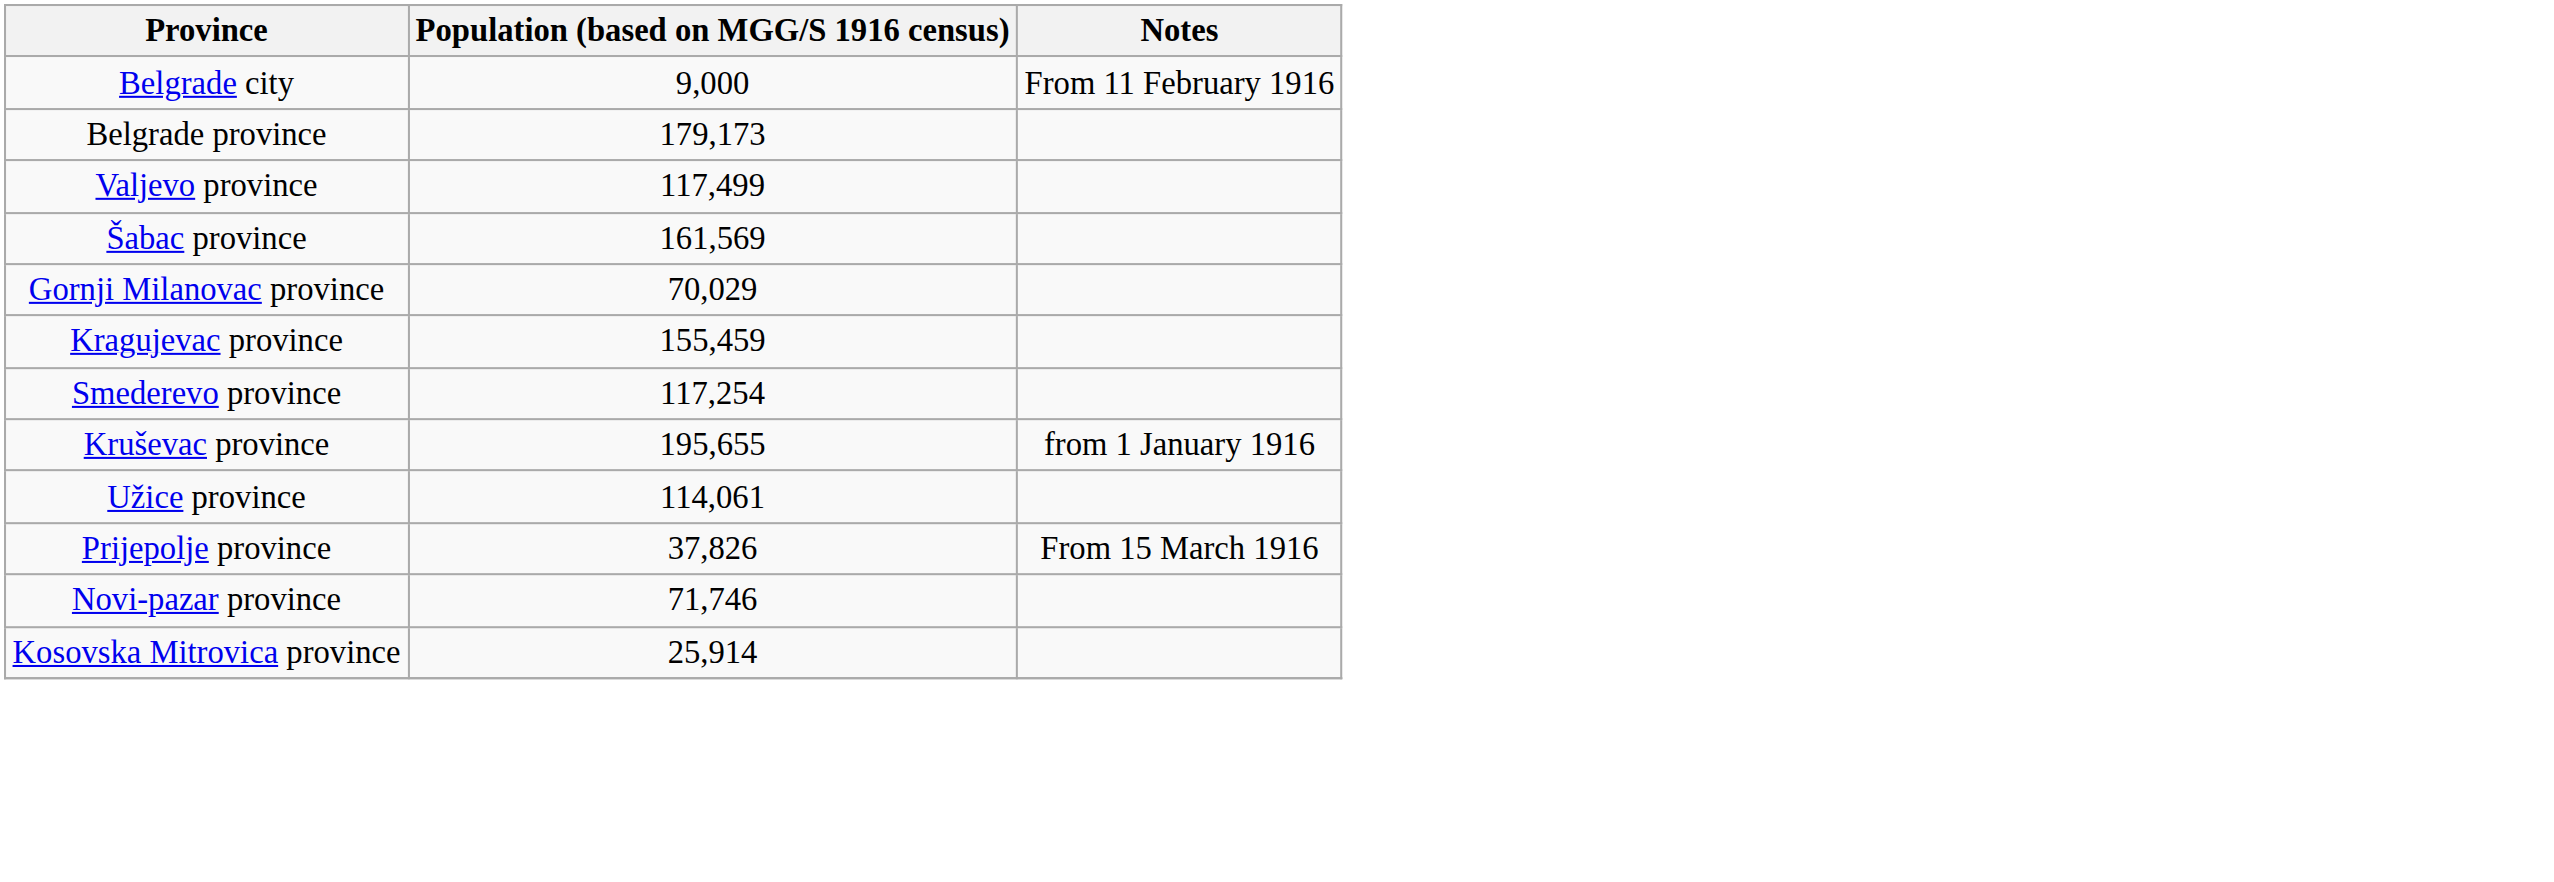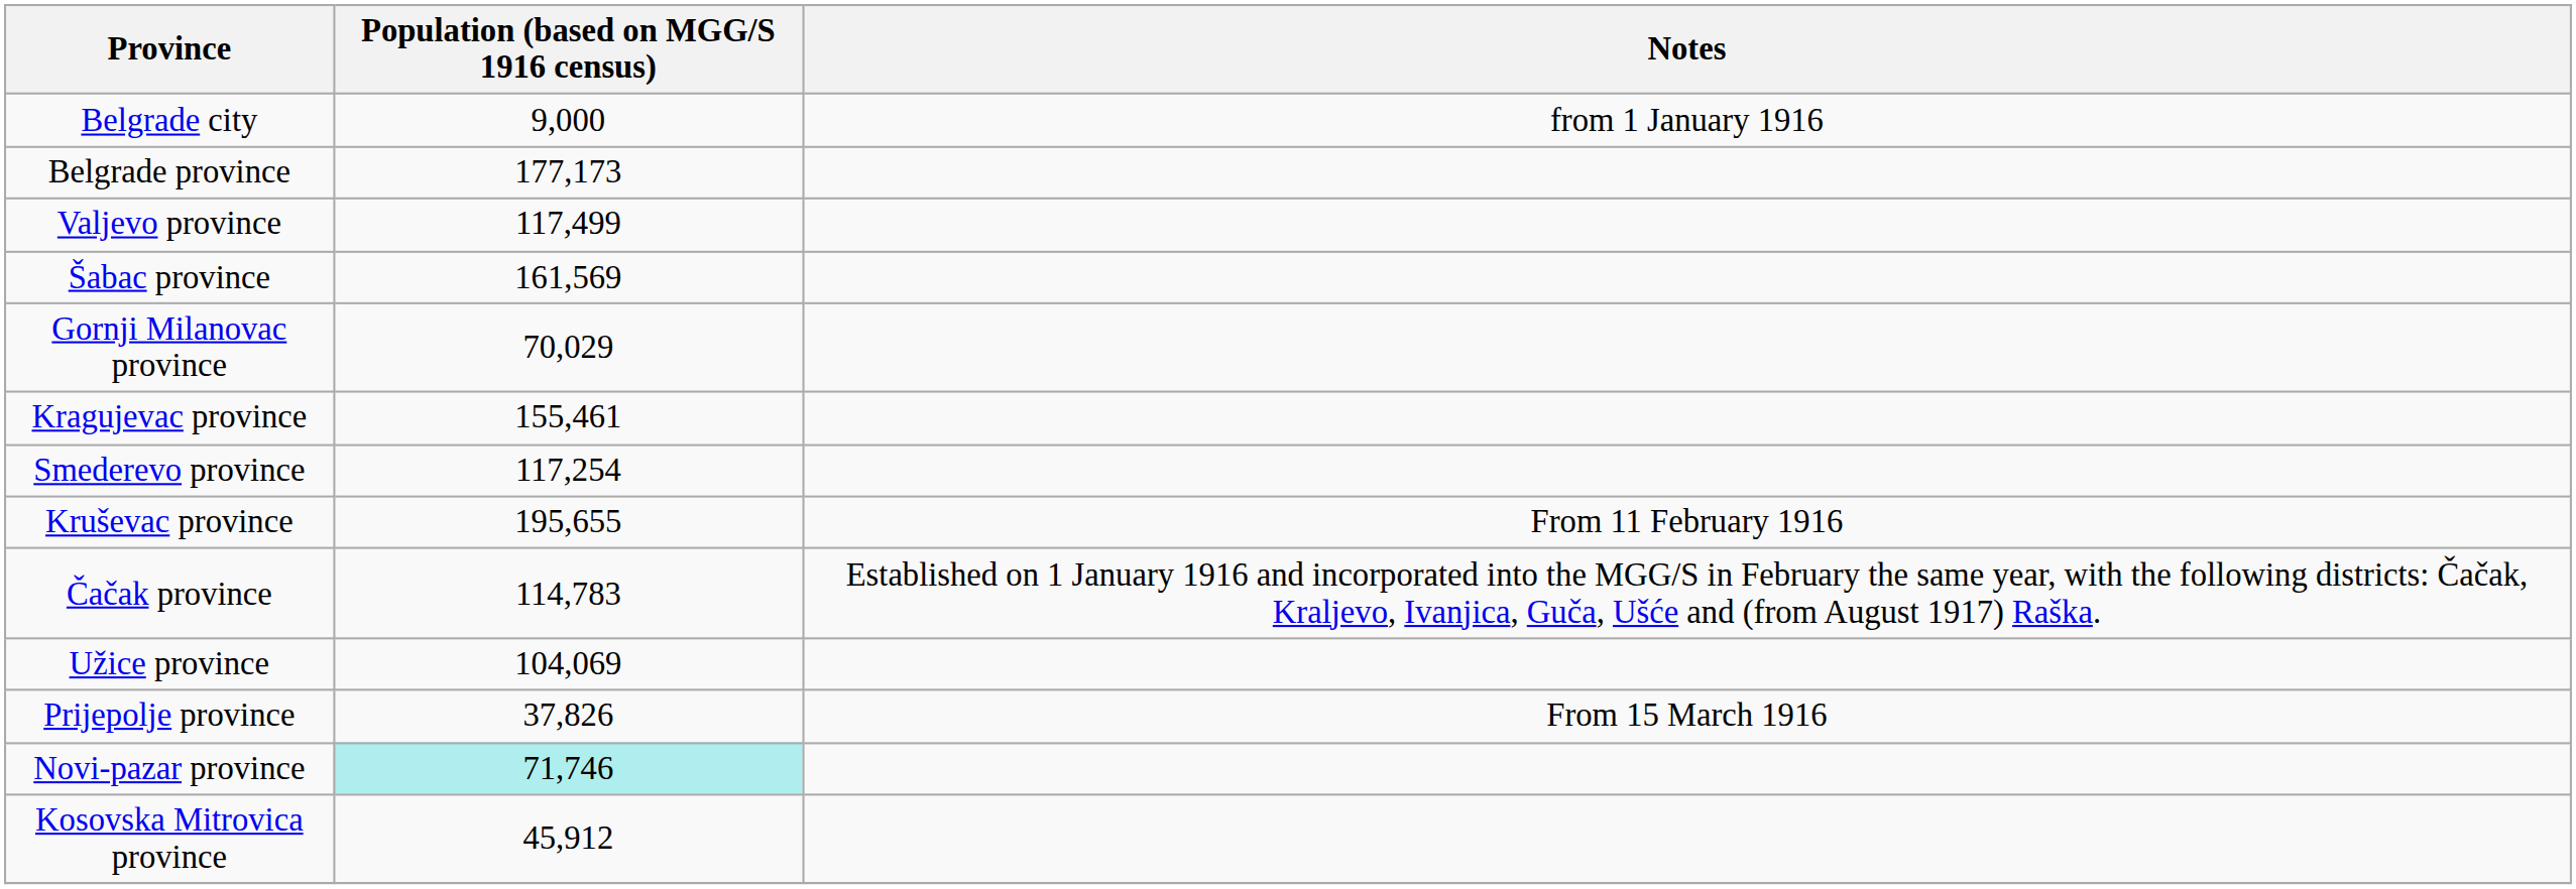 <table class="wikitable" style="text-align:center;">
 <tr>
 <th>Province</th>
 <th>Population (based on MGG/S 1916 census)</th>
 <th>Notes</th>
 </tr>
 <tr>
 <td><a href='#'>Belgrade</a> city</td>
 <td>9,000</td>
-<td>From 11 February 1916</td>
+<td>from 1 January 1916</td>
 </tr>
 <tr>
 <td>Belgrade province</td>
-<td>179,173</td>
+<td>177,173</td>
 <td></td>
 </tr>
 <tr>
 <td><a href='#'>Valjevo</a> province</td>
 <td>117,499</td>
 <td></td>
 </tr>
 <tr>
 <td><a href='#'>Šabac</a> province</td>
 <td>161,569</td>
 <td></td>
 </tr>
 <tr>
 <td><a href='#'>Gornji Milanovac</a> province</td>
 <td>70,029</td>
 <td></td>
 </tr>
 <tr>
 <td><a href='#'>Kragujevac</a> province</td>
-<td>155,459</td>
+<td>155,461</td>
 <td></td>
 </tr>
 <tr>
 <td><a href='#'>Smederevo</a> province</td>
 <td>117,254</td>
 <td></td>
 </tr>
 <tr>
 <td><a href='#'>Kruševac</a> province</td>
 <td>195,655</td>
-<td>from 1 January 1916</td>
+<td>From 11 February 1916</td>
+</tr>
+<tr>
+<td><a href='#'>Čačak</a> province</td>
+<td>114,783</td>
+<td>Established on 1 January 1916 and incorporated into the MGG/S in February the same year, with the following districts: Čačak, <a href='#'>Kraljevo</a>, <a href='#'>Ivanjica</a>, <a href='#'>Guča</a>, <a href='#'>Ušće</a> and (from August 1917) <a href='#'>Raška</a>.</td>
 </tr>
 <tr>
 <td><a href='#'>Užice</a> province</td>
-<td>114,061</td>
+<td>104,069</td>
 <td></td>
 </tr>
 <tr>
 <td><a href='#'>Prijepolje</a> province</td>
 <td>37,826</td>
 <td>From 15 March 1916</td>
 </tr>
 <tr>
 <td><a href='#'>Novi-pazar</a> province</td>
-<td>71,746</td>
+<td style="background: paleturquoise;">71,746</td>
 <td></td>
 </tr>
 <tr>
 <td><a href='#'>Kosovska Mitrovica</a> province</td>
-<td>25,914</td>
+<td>45,912</td>
 <td></td>
 </tr>
 <tr>
 </tr>
 </table>
